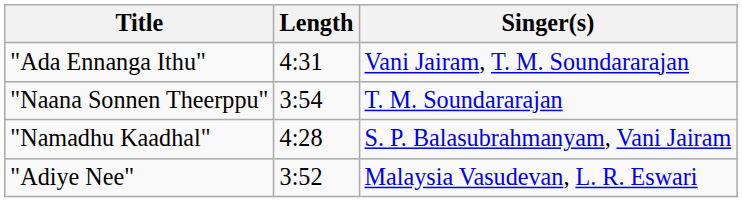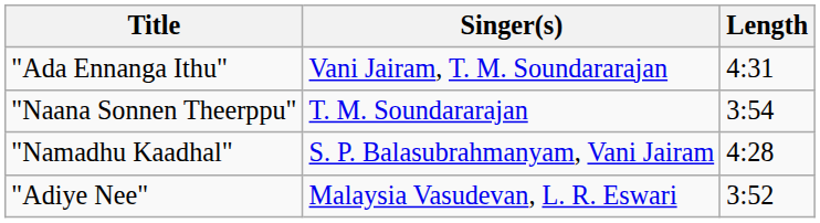 <table class="wikitable">
 <tr>
 <th>Title</th>
+<th>Singer(s)</th>
 <th>Length</th>
-<th>Singer(s)</th>
 </tr>
 <tr>
 <td>"Ada Ennanga Ithu"</td>
+<td><a href='#'>Vani Jairam</a>, <a href='#'>T. M. Soundararajan</a></td>
 <td>4:31</td>
-<td><a href='#'>Vani Jairam</a>, <a href='#'>T. M. Soundararajan</a></td>
 </tr>
 <tr>
 <td>"Naana Sonnen Theerppu"</td>
+<td><a href='#'>T. M. Soundararajan</a></td>
 <td>3:54</td>
-<td><a href='#'>T. M. Soundararajan</a></td>
 </tr>
 <tr>
 <td>"Namadhu Kaadhal"</td>
+<td><a href='#'>S. P. Balasubrahmanyam</a>, <a href='#'>Vani Jairam</a></td>
 <td>4:28</td>
-<td><a href='#'>S. P. Balasubrahmanyam</a>, <a href='#'>Vani Jairam</a></td>
 </tr>
 <tr>
 <td>"Adiye Nee"</td>
+<td><a href='#'>Malaysia Vasudevan</a>, <a href='#'>L. R. Eswari</a></td>
 <td>3:52</td>
-<td><a href='#'>Malaysia Vasudevan</a>, <a href='#'>L. R. Eswari</a></td>
 </tr>
 </table>
